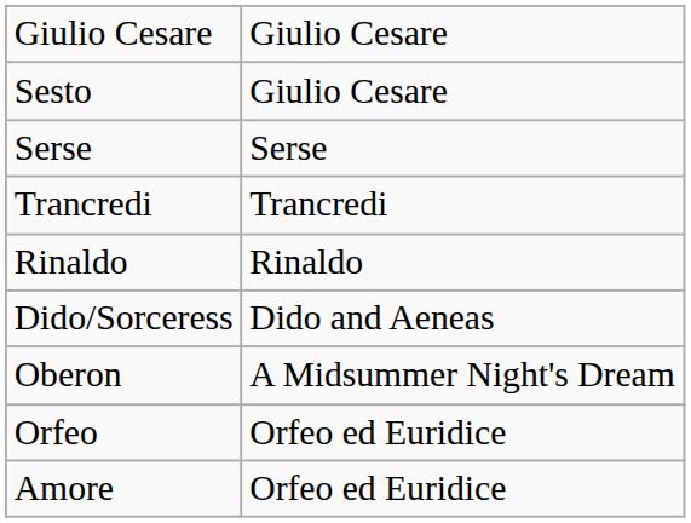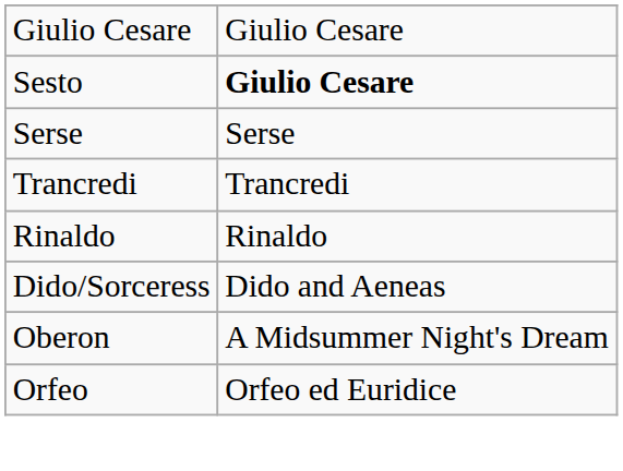 <table class="wikitable">
 <tr>
 <td>Giulio Cesare</td>
 <td>Giulio Cesare</td>
 </tr>
 <tr>
 <td>Sesto</td>
-<td>Giulio Cesare</td>
+<td><strong>Giulio Cesare</strong></td>
 </tr>
 <tr>
 <td>Serse</td>
 <td>Serse</td>
 </tr>
 <tr>
 <td>Trancredi</td>
 <td>Trancredi</td>
 </tr>
 <tr>
 <td>Rinaldo</td>
 <td>Rinaldo</td>
 </tr>
 <tr>
 <td>Dido/Sorceress</td>
 <td>Dido and Aeneas</td>
 </tr>
 <tr>
 <td>Oberon</td>
 <td>A Midsummer Night's Dream</td>
 </tr>
 <tr>
 <td>Orfeo</td>
 <td>Orfeo ed Euridice</td>
 </tr>
-<tr>
-<td>Amore</td>
-<td>Orfeo ed Euridice</td>
-</tr>
 </table>
